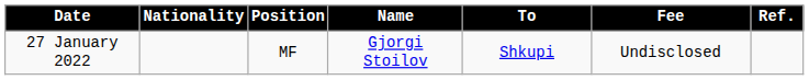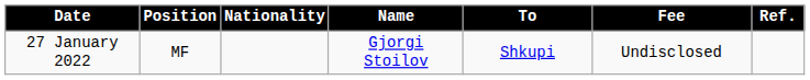 <table class="wikitable" style="text-align:center; font-size:90%; ">
 <tr>
 <th style="background:#000000; color:#FFFFFF; width:200px;">Date</th>
+<th style="background:#000000; color:#FFFFFF; width:50px;">Position</th>
 <th style="background:#000000; color:#FFFFFF; width:50px;">Nationality</th>
-<th style="background:#000000; color:#FFFFFF; width:50px;">Position</th>
 <th style="background:#000000; color:#FFFFFF; width:200px;">Name</th>
 <th style="background:#000000; color:#FFFFFF; width:200px;">To</th>
 <th style="background:#000000; color:#FFFFFF; width:200px;">Fee</th>
 <th style="background:#000000; color:#FFFFFF; width:50px;">Ref.</th>
 </tr>
 <tr>
 <td>27 January 2022</td>
+<td>MF</td>
 <td></td>
-<td>MF</td>
 <td><a href='#'>Gjorgi Stoilov</a></td>
 <td><a href='#'>Shkupi</a></td>
 <td>Undisclosed</td>
 <td></td>
 </tr>
 </table>
